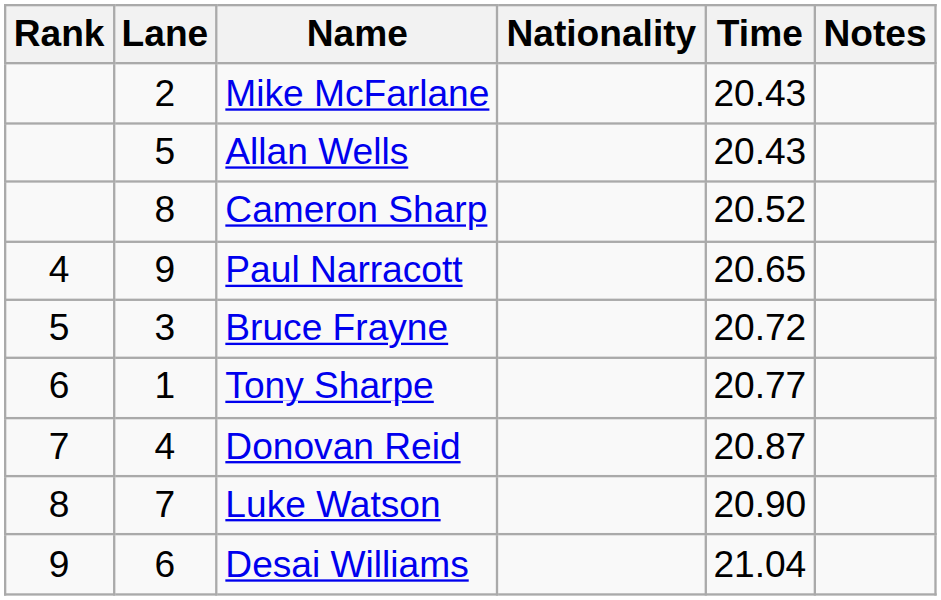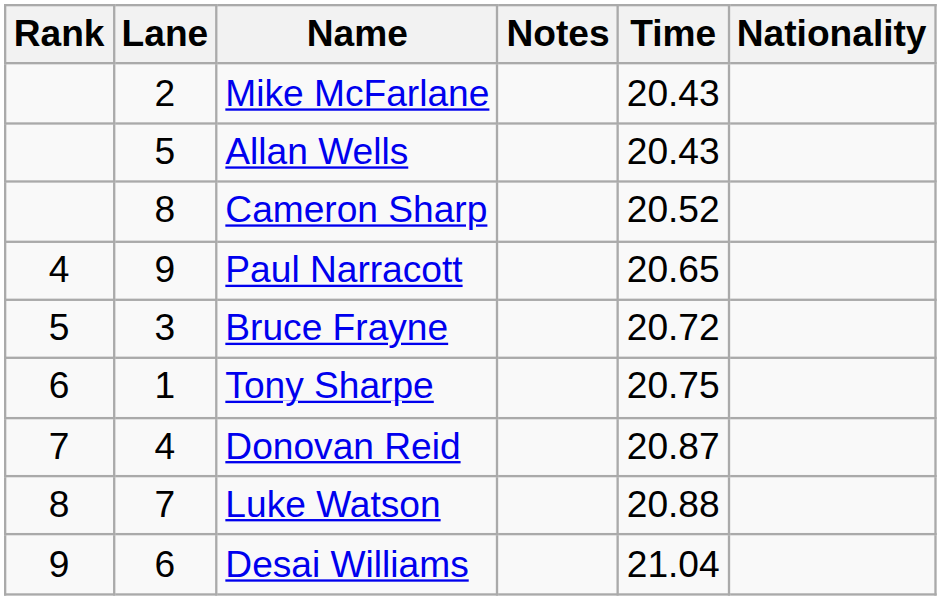 <table class="wikitable sortable" style=" text-align:center">
 <tr>
 <th>Rank</th>
 <th>Lane</th>
 <th>Name</th>
+<th>Notes</th>
+<th>Time</th>
 <th>Nationality</th>
-<th>Time</th>
-<th>Notes</th>
 </tr>
 <tr>
 <td></td>
 <td>2</td>
 <td align=left><a href='#'>Mike McFarlane</a></td>
+<td></td>
+<td>20.43</td>
 <td align=left></td>
-<td>20.43</td>
-<td></td>
 </tr>
 <tr>
 <td></td>
 <td>5</td>
 <td align=left><a href='#'>Allan Wells</a></td>
+<td></td>
+<td>20.43</td>
 <td align=left></td>
-<td>20.43</td>
-<td></td>
 </tr>
 <tr>
 <td></td>
 <td>8</td>
 <td align=left><a href='#'>Cameron Sharp</a></td>
+<td></td>
+<td>20.52</td>
 <td align=left></td>
-<td>20.52</td>
-<td></td>
 </tr>
 <tr>
 <td>4</td>
 <td>9</td>
 <td align=left><a href='#'>Paul Narracott</a></td>
+<td></td>
+<td>20.65</td>
 <td align=left></td>
-<td>20.65</td>
-<td></td>
 </tr>
 <tr>
 <td>5</td>
 <td>3</td>
 <td align=left><a href='#'>Bruce Frayne</a></td>
+<td></td>
+<td>20.72</td>
 <td align=left></td>
-<td>20.72</td>
-<td></td>
 </tr>
 <tr>
 <td>6</td>
 <td>1</td>
 <td align=left><a href='#'>Tony Sharpe</a></td>
+<td></td>
+<td>20.75</td>
 <td align=left></td>
-<td>20.77</td>
-<td></td>
 </tr>
 <tr>
 <td>7</td>
 <td>4</td>
 <td align=left><a href='#'>Donovan Reid</a></td>
+<td></td>
+<td>20.87</td>
 <td align=left></td>
-<td>20.87</td>
-<td></td>
 </tr>
 <tr>
 <td>8</td>
 <td>7</td>
 <td align=left><a href='#'>Luke Watson</a></td>
+<td></td>
+<td>20.88</td>
 <td align=left></td>
-<td>20.90</td>
-<td></td>
 </tr>
 <tr>
 <td>9</td>
 <td>6</td>
 <td align=left><a href='#'>Desai Williams</a></td>
+<td></td>
+<td>21.04</td>
 <td align=left></td>
-<td>21.04</td>
-<td></td>
 </tr>
 </table>
